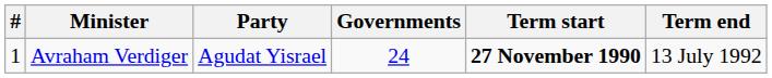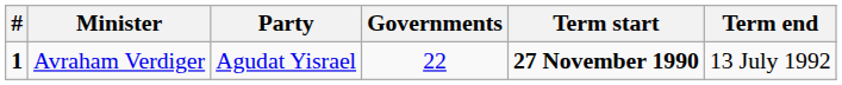 <table class=wikitable style=text-align:center>
 <tr>
 <th>#</th>
 <th>Minister</th>
 <th>Party</th>
 <th>Governments</th>
 <th>Term start</th>
 <th>Term end</th>
 </tr>
 <tr>
-<td>1</td>
+<td><strong>1</strong></td>
 <td align=left><a href='#'>Avraham Verdiger</a></td>
 <td align=left><a href='#'>Agudat Yisrael</a></td>
-<td><a href='#'>24</a></td>
+<td><a href='#'>22</a></td>
 <td><strong>27 November 1990</strong></td>
 <td>13 July 1992</td>
 </tr>
 </table>
